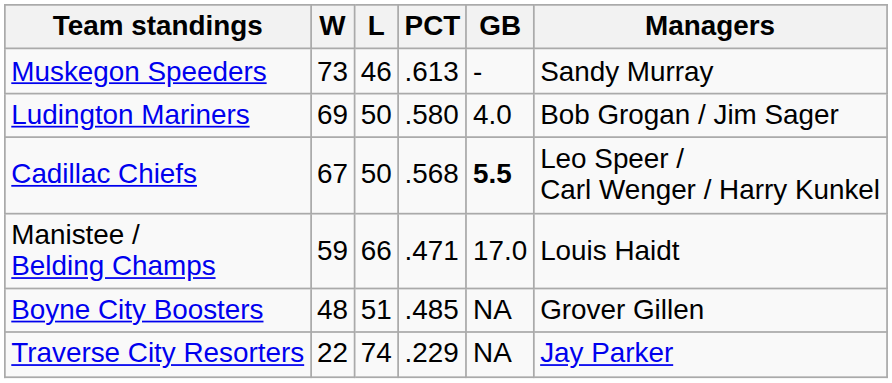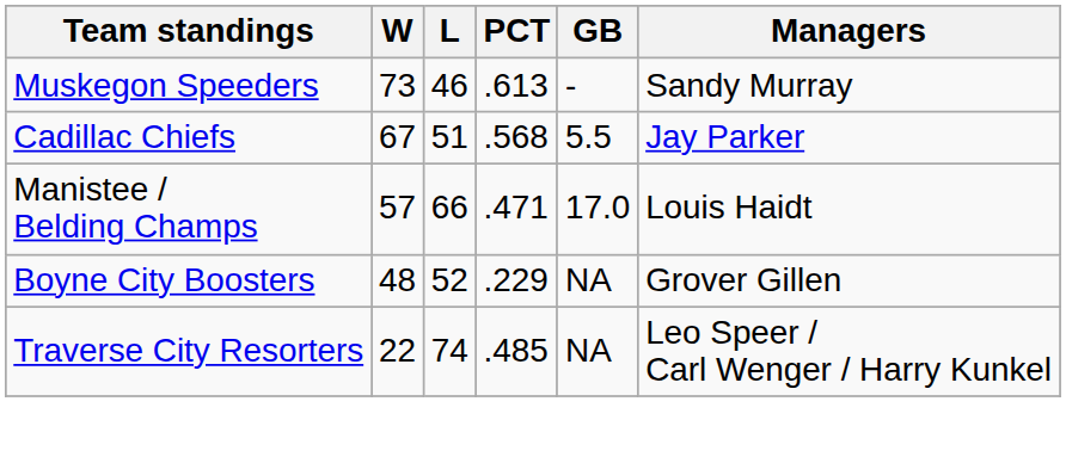 <table class="wikitable">
 <tr>
 <th>Team standings</th>
 <th>W</th>
 <th>L</th>
 <th>PCT</th>
 <th>GB</th>
 <th>Managers</th>
 </tr>
 <tr>
 <td><a href='#'>Muskegon Speeders</a></td>
 <td>73</td>
 <td>46</td>
 <td>.613</td>
 <td>-</td>
 <td>Sandy Murray</td>
 </tr>
 <tr>
-<td><a href='#'>Ludington Mariners</a></td>
-<td>69</td>
-<td>50</td>
-<td>.580</td>
-<td>4.0</td>
-<td>Bob Grogan / Jim Sager</td>
-</tr>
-<tr>
 <td><a href='#'>Cadillac Chiefs</a></td>
 <td>67</td>
-<td>50</td>
+<td>51</td>
 <td>.568</td>
-<td><strong>5.5</strong></td>
-<td>Leo Speer /<br> Carl Wenger / Harry Kunkel</td>
+<td>5.5</td>
+<td><a href='#'>Jay Parker</a></td>
 </tr>
 <tr>
 <td>Manistee /<br> <a href='#'>Belding Champs</a></td>
-<td>59</td>
+<td>57</td>
 <td>66</td>
 <td>.471</td>
 <td>17.0</td>
 <td>Louis Haidt</td>
 </tr>
 <tr>
 <td><a href='#'>Boyne City Boosters</a></td>
 <td>48</td>
-<td>51</td>
-<td>.485</td>
+<td>52</td>
+<td>.229</td>
 <td>NA</td>
 <td>Grover Gillen</td>
 </tr>
 <tr>
 <td><a href='#'>Traverse City Resorters</a></td>
 <td>22</td>
 <td>74</td>
-<td>.229</td>
+<td>.485</td>
 <td>NA</td>
-<td><a href='#'>Jay Parker</a></td>
+<td>Leo Speer /<br> Carl Wenger / Harry Kunkel</td>
 </tr>
 </table>
